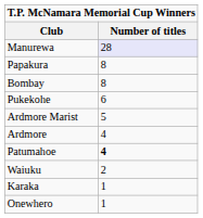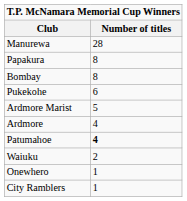 <table class="wikitable">
 <tr>
 <td colspan="2"><strong>T.P. McNamara Memorial Cup Winners</strong></td>
 </tr>
 <tr>
 <th>Club</th>
 <th>Number of titles</th>
 </tr>
 <tr>
 <td>Manurewa</td>
-<td style="background: lavender;">28</td>
+<td>28</td>
 </tr>
 <tr>
 <td>Papakura</td>
 <td>8</td>
 </tr>
 <tr>
 <td>Bombay</td>
 <td>8</td>
 </tr>
 <tr>
 <td>Pukekohe</td>
 <td>6</td>
 </tr>
 <tr>
 <td>Ardmore Marist</td>
 <td>5</td>
 </tr>
 <tr>
 <td>Ardmore</td>
 <td>4</td>
 </tr>
 <tr>
 <td>Patumahoe</td>
 <td><strong>4</strong></td>
 </tr>
 <tr>
 <td>Waiuku</td>
 <td>2</td>
 </tr>
 <tr>
-<td>Karaka</td>
+<td>Onewhero</td>
 <td>1</td>
 </tr>
 <tr>
-<td>Onewhero</td>
+<td>City Ramblers</td>
 <td>1</td>
 </tr>
 </table>
